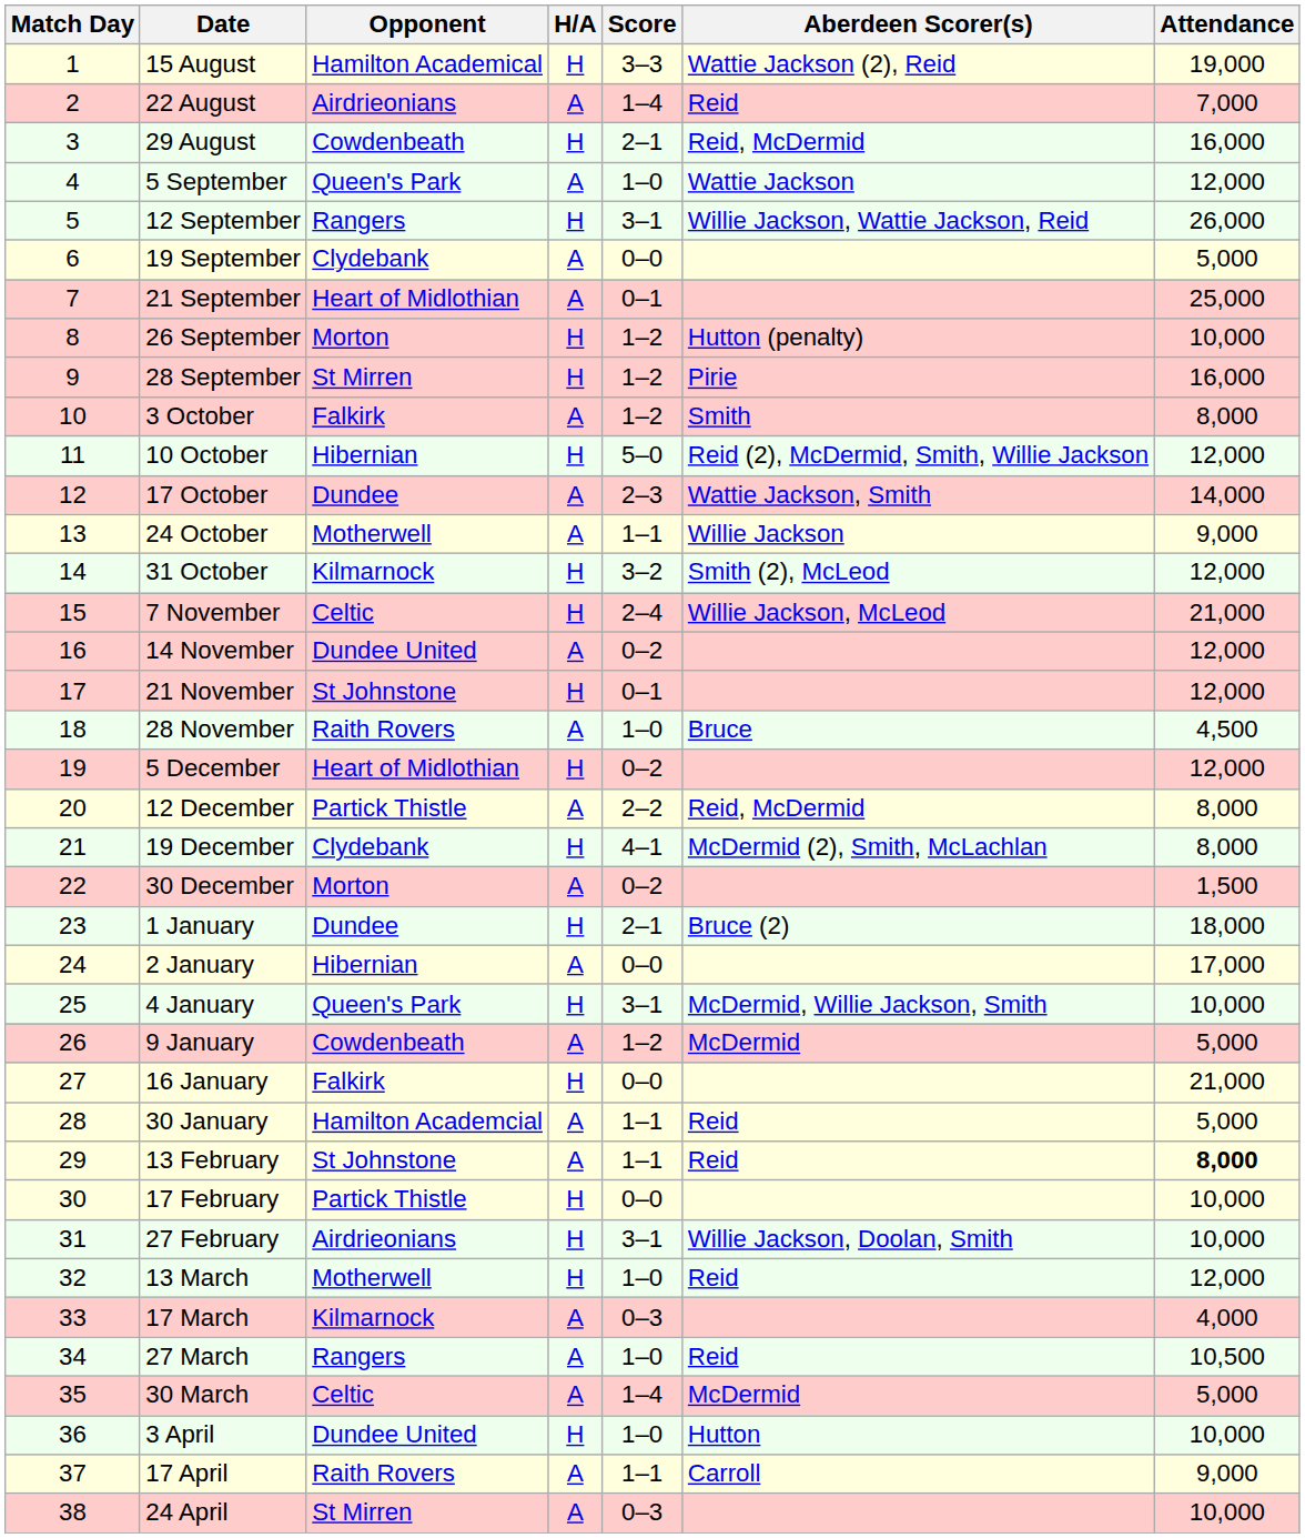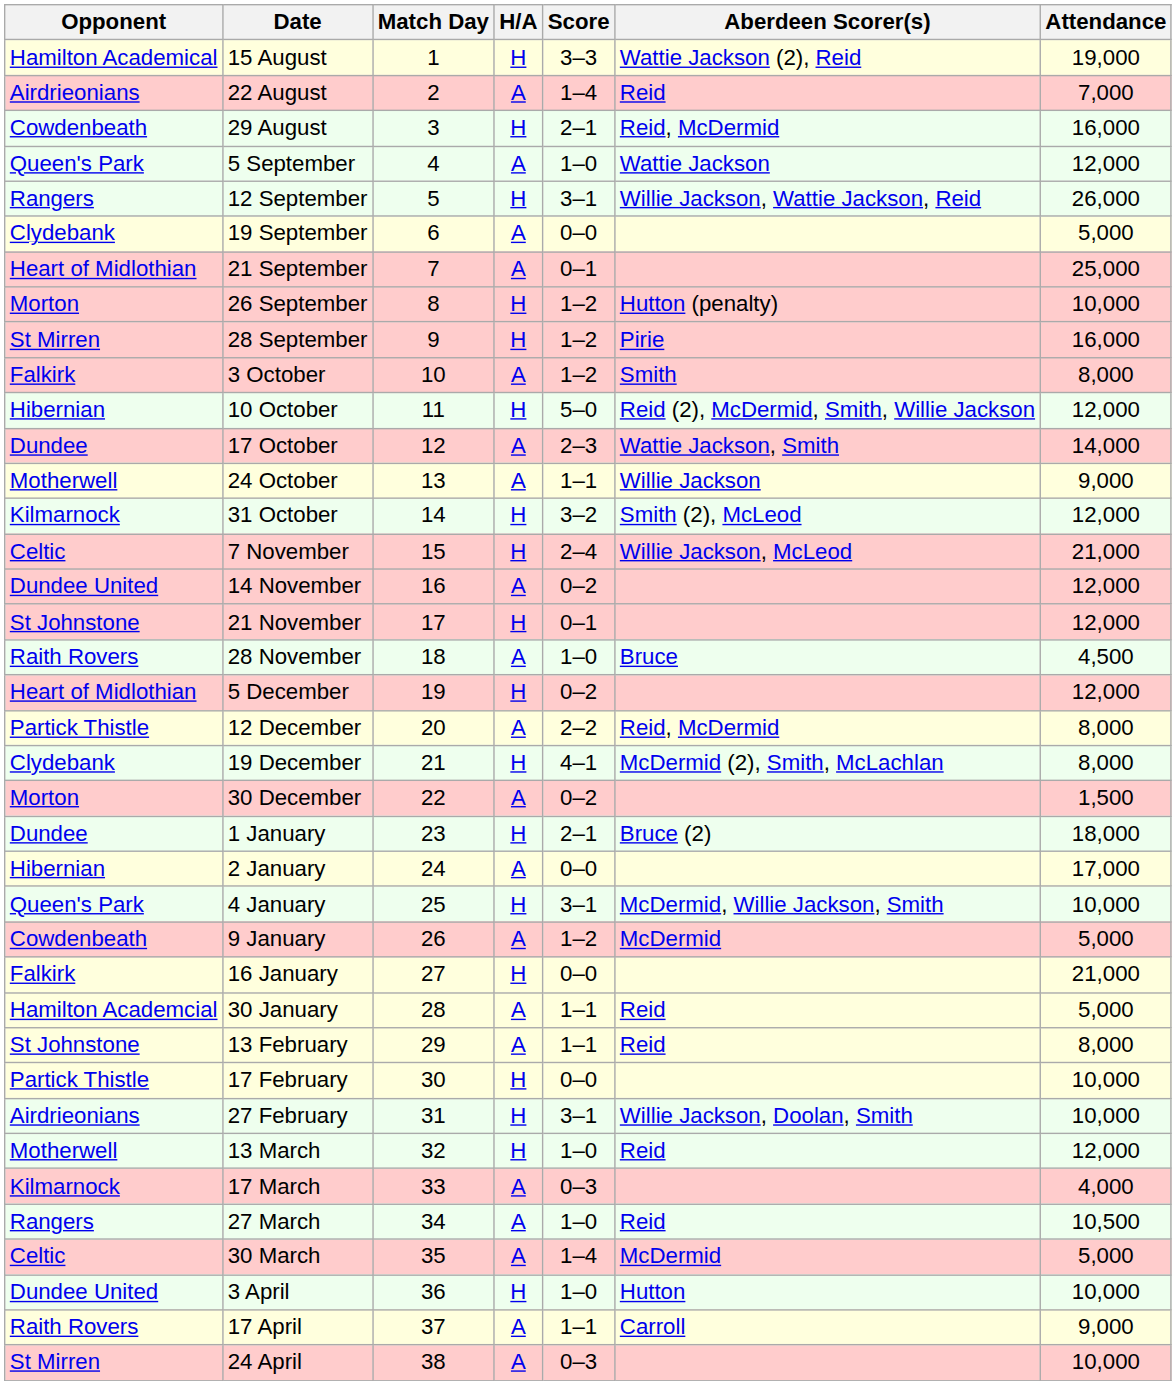 <table class="wikitable" style="text-align:center">
 <tr>
+<th>Opponent</th>
+<th>Date</th>
 <th>Match Day</th>
-<th>Date</th>
-<th>Opponent</th>
 <th>H/A</th>
 <th>Score</th>
 <th>Aberdeen Scorer(s)</th>
 <th>Attendance</th>
 </tr>
 <tr bgcolor=#FFFFDD>
+<td align=left><a href='#'>Hamilton Academical</a></td>
+<td align=left>15 August</td>
 <td>1</td>
-<td align=left>15 August</td>
-<td align=left><a href='#'>Hamilton Academical</a></td>
 <td><a href='#'>H</a></td>
 <td>3–3</td>
 <td align=left><a href='#'>Wattie Jackson</a> (2), <a href='#'>Reid</a></td>
 <td>19,000</td>
 </tr>
 <tr bgcolor=#FFCCCC>
+<td align=left><a href='#'>Airdrieonians</a></td>
+<td align=left>22 August</td>
 <td>2</td>
-<td align=left>22 August</td>
-<td align=left><a href='#'>Airdrieonians</a></td>
 <td><a href='#'>A</a></td>
 <td>1–4</td>
 <td align=left><a href='#'>Reid</a></td>
 <td>7,000</td>
 </tr>
 <tr bgcolor=#EEFFEE>
+<td align=left><a href='#'>Cowdenbeath</a></td>
+<td align=left>29 August</td>
 <td>3</td>
-<td align=left>29 August</td>
-<td align=left><a href='#'>Cowdenbeath</a></td>
 <td><a href='#'>H</a></td>
 <td>2–1</td>
 <td align=left><a href='#'>Reid</a>, <a href='#'>McDermid</a></td>
 <td>16,000</td>
 </tr>
 <tr bgcolor=#EEFFEE>
+<td align=left><a href='#'>Queen's Park</a></td>
+<td align=left>5 September</td>
 <td>4</td>
-<td align=left>5 September</td>
-<td align=left><a href='#'>Queen's Park</a></td>
 <td><a href='#'>A</a></td>
 <td>1–0</td>
 <td align=left><a href='#'>Wattie Jackson</a></td>
 <td>12,000</td>
 </tr>
 <tr bgcolor=#EEFFEE>
+<td align=left><a href='#'>Rangers</a></td>
+<td align=left>12 September</td>
 <td>5</td>
-<td align=left>12 September</td>
-<td align=left><a href='#'>Rangers</a></td>
 <td><a href='#'>H</a></td>
 <td>3–1</td>
 <td align=left><a href='#'>Willie Jackson</a>, <a href='#'>Wattie Jackson</a>, <a href='#'>Reid</a></td>
 <td>26,000</td>
 </tr>
 <tr bgcolor=#FFFFDD>
+<td align=left><a href='#'>Clydebank</a></td>
+<td align=left>19 September</td>
 <td>6</td>
-<td align=left>19 September</td>
-<td align=left><a href='#'>Clydebank</a></td>
 <td><a href='#'>A</a></td>
 <td>0–0</td>
 <td align=left></td>
 <td>5,000</td>
 </tr>
 <tr bgcolor=#FFCCCC>
+<td align=left><a href='#'>Heart of Midlothian</a></td>
+<td align=left>21 September</td>
 <td>7</td>
-<td align=left>21 September</td>
-<td align=left><a href='#'>Heart of Midlothian</a></td>
 <td><a href='#'>A</a></td>
 <td>0–1</td>
 <td align=left></td>
 <td>25,000</td>
 </tr>
 <tr bgcolor=#FFCCCC>
+<td align=left><a href='#'>Morton</a></td>
+<td align=left>26 September</td>
 <td>8</td>
-<td align=left>26 September</td>
-<td align=left><a href='#'>Morton</a></td>
 <td><a href='#'>H</a></td>
 <td>1–2</td>
 <td align=left><a href='#'>Hutton</a> (penalty)</td>
 <td>10,000</td>
 </tr>
 <tr bgcolor=#FFCCCC>
+<td align=left><a href='#'>St Mirren</a></td>
+<td align=left>28 September</td>
 <td>9</td>
-<td align=left>28 September</td>
-<td align=left><a href='#'>St Mirren</a></td>
 <td><a href='#'>H</a></td>
 <td>1–2</td>
 <td align=left><a href='#'>Pirie</a></td>
 <td>16,000</td>
 </tr>
 <tr bgcolor=#FFCCCC>
+<td align=left><a href='#'>Falkirk</a></td>
+<td align=left>3 October</td>
 <td>10</td>
-<td align=left>3 October</td>
-<td align=left><a href='#'>Falkirk</a></td>
 <td><a href='#'>A</a></td>
 <td>1–2</td>
 <td align=left><a href='#'>Smith</a></td>
 <td>8,000</td>
 </tr>
 <tr bgcolor=#EEFFEE>
+<td align=left><a href='#'>Hibernian</a></td>
+<td align=left>10 October</td>
 <td>11</td>
-<td align=left>10 October</td>
-<td align=left><a href='#'>Hibernian</a></td>
 <td><a href='#'>H</a></td>
 <td>5–0</td>
 <td align=left><a href='#'>Reid</a> (2), <a href='#'>McDermid</a>, <a href='#'>Smith</a>, <a href='#'>Willie Jackson</a></td>
 <td>12,000</td>
 </tr>
 <tr bgcolor=#FFCCCC>
+<td align=left><a href='#'>Dundee</a></td>
+<td align=left>17 October</td>
 <td>12</td>
-<td align=left>17 October</td>
-<td align=left><a href='#'>Dundee</a></td>
 <td><a href='#'>A</a></td>
 <td>2–3</td>
 <td align=left><a href='#'>Wattie Jackson</a>, <a href='#'>Smith</a></td>
 <td>14,000</td>
 </tr>
 <tr bgcolor=#FFFFDD>
+<td align=left><a href='#'>Motherwell</a></td>
+<td align=left>24 October</td>
 <td>13</td>
-<td align=left>24 October</td>
-<td align=left><a href='#'>Motherwell</a></td>
 <td><a href='#'>A</a></td>
 <td>1–1</td>
 <td align=left><a href='#'>Willie Jackson</a></td>
 <td>9,000</td>
 </tr>
 <tr bgcolor=#EEFFEE>
+<td align=left><a href='#'>Kilmarnock</a></td>
+<td align=left>31 October</td>
 <td>14</td>
-<td align=left>31 October</td>
-<td align=left><a href='#'>Kilmarnock</a></td>
 <td><a href='#'>H</a></td>
 <td>3–2</td>
 <td align=left><a href='#'>Smith</a> (2), <a href='#'>McLeod</a></td>
 <td>12,000</td>
 </tr>
 <tr bgcolor=#FFCCCC>
+<td align=left><a href='#'>Celtic</a></td>
+<td align=left>7 November</td>
 <td>15</td>
-<td align=left>7 November</td>
-<td align=left><a href='#'>Celtic</a></td>
 <td><a href='#'>H</a></td>
 <td>2–4</td>
 <td align=left><a href='#'>Willie Jackson</a>, <a href='#'>McLeod</a></td>
 <td>21,000</td>
 </tr>
 <tr bgcolor=#FFCCCC>
+<td align=left><a href='#'>Dundee United</a></td>
+<td align=left>14 November</td>
 <td>16</td>
-<td align=left>14 November</td>
-<td align=left><a href='#'>Dundee United</a></td>
 <td><a href='#'>A</a></td>
 <td>0–2</td>
 <td align=left></td>
 <td>12,000</td>
 </tr>
 <tr bgcolor=#FFCCCC>
+<td align=left><a href='#'>St Johnstone</a></td>
+<td align=left>21 November</td>
 <td>17</td>
-<td align=left>21 November</td>
-<td align=left><a href='#'>St Johnstone</a></td>
 <td><a href='#'>H</a></td>
 <td>0–1</td>
 <td align=left></td>
 <td>12,000</td>
 </tr>
 <tr bgcolor=#EEFFEE>
+<td align=left><a href='#'>Raith Rovers</a></td>
+<td align=left>28 November</td>
 <td>18</td>
-<td align=left>28 November</td>
-<td align=left><a href='#'>Raith Rovers</a></td>
 <td><a href='#'>A</a></td>
 <td>1–0</td>
 <td align=left><a href='#'>Bruce</a></td>
 <td>4,500</td>
 </tr>
 <tr bgcolor=#FFCCCC>
+<td align=left><a href='#'>Heart of Midlothian</a></td>
+<td align=left>5 December</td>
 <td>19</td>
-<td align=left>5 December</td>
-<td align=left><a href='#'>Heart of Midlothian</a></td>
 <td><a href='#'>H</a></td>
 <td>0–2</td>
 <td align=left></td>
 <td>12,000</td>
 </tr>
 <tr bgcolor=#FFFFDD>
+<td align=left><a href='#'>Partick Thistle</a></td>
+<td align=left>12 December</td>
 <td>20</td>
-<td align=left>12 December</td>
-<td align=left><a href='#'>Partick Thistle</a></td>
 <td><a href='#'>A</a></td>
 <td>2–2</td>
 <td align=left><a href='#'>Reid</a>, <a href='#'>McDermid</a></td>
 <td>8,000</td>
 </tr>
 <tr bgcolor=#EEFFEE>
+<td align=left><a href='#'>Clydebank</a></td>
+<td align=left>19 December</td>
 <td>21</td>
-<td align=left>19 December</td>
-<td align=left><a href='#'>Clydebank</a></td>
 <td><a href='#'>H</a></td>
 <td>4–1</td>
 <td align=left><a href='#'>McDermid</a> (2), <a href='#'>Smith</a>, <a href='#'>McLachlan</a></td>
 <td>8,000</td>
 </tr>
 <tr bgcolor=#FFCCCC>
+<td align=left><a href='#'>Morton</a></td>
+<td align=left>30 December</td>
 <td>22</td>
-<td align=left>30 December</td>
-<td align=left><a href='#'>Morton</a></td>
 <td><a href='#'>A</a></td>
 <td>0–2</td>
 <td align=left></td>
 <td>1,500</td>
 </tr>
 <tr bgcolor=#EEFFEE>
+<td align=left><a href='#'>Dundee</a></td>
+<td align=left>1 January</td>
 <td>23</td>
-<td align=left>1 January</td>
-<td align=left><a href='#'>Dundee</a></td>
 <td><a href='#'>H</a></td>
 <td>2–1</td>
 <td align=left><a href='#'>Bruce</a> (2)</td>
 <td>18,000</td>
 </tr>
 <tr bgcolor=#FFFFDD>
+<td align=left><a href='#'>Hibernian</a></td>
+<td align=left>2 January</td>
 <td>24</td>
-<td align=left>2 January</td>
-<td align=left><a href='#'>Hibernian</a></td>
 <td><a href='#'>A</a></td>
 <td>0–0</td>
 <td align=left></td>
 <td>17,000</td>
 </tr>
 <tr bgcolor=#EEFFEE>
+<td align=left><a href='#'>Queen's Park</a></td>
+<td align=left>4 January</td>
 <td>25</td>
-<td align=left>4 January</td>
-<td align=left><a href='#'>Queen's Park</a></td>
 <td><a href='#'>H</a></td>
 <td>3–1</td>
 <td align=left><a href='#'>McDermid</a>, <a href='#'>Willie Jackson</a>, <a href='#'>Smith</a></td>
 <td>10,000</td>
 </tr>
 <tr bgcolor=#FFCCCC>
+<td align=left><a href='#'>Cowdenbeath</a></td>
+<td align=left>9 January</td>
 <td>26</td>
-<td align=left>9 January</td>
-<td align=left><a href='#'>Cowdenbeath</a></td>
 <td><a href='#'>A</a></td>
 <td>1–2</td>
 <td align=left><a href='#'>McDermid</a></td>
 <td>5,000</td>
 </tr>
 <tr bgcolor=#FFFFDD>
+<td align=left><a href='#'>Falkirk</a></td>
+<td align=left>16 January</td>
 <td>27</td>
-<td align=left>16 January</td>
-<td align=left><a href='#'>Falkirk</a></td>
 <td><a href='#'>H</a></td>
 <td>0–0</td>
 <td align=left></td>
 <td>21,000</td>
 </tr>
 <tr bgcolor=#FFFFDD>
+<td align=left><a href='#'>Hamilton Academcial</a></td>
+<td align=left>30 January</td>
 <td>28</td>
-<td align=left>30 January</td>
-<td align=left><a href='#'>Hamilton Academcial</a></td>
 <td><a href='#'>A</a></td>
 <td>1–1</td>
 <td align=left><a href='#'>Reid</a></td>
 <td>5,000</td>
 </tr>
 <tr bgcolor=#FFFFDD>
+<td align=left><a href='#'>St Johnstone</a></td>
+<td align=left>13 February</td>
 <td>29</td>
-<td align=left>13 February</td>
-<td align=left><a href='#'>St Johnstone</a></td>
 <td><a href='#'>A</a></td>
 <td>1–1</td>
 <td align=left><a href='#'>Reid</a></td>
-<td><strong>8,000</strong></td>
+<td>8,000</td>
 </tr>
 <tr bgcolor=#FFFFDD>
+<td align=left><a href='#'>Partick Thistle</a></td>
+<td align=left>17 February</td>
 <td>30</td>
-<td align=left>17 February</td>
-<td align=left><a href='#'>Partick Thistle</a></td>
 <td><a href='#'>H</a></td>
 <td>0–0</td>
 <td align=left></td>
 <td>10,000</td>
 </tr>
 <tr bgcolor=#EEFFEE>
+<td align=left><a href='#'>Airdrieonians</a></td>
+<td align=left>27 February</td>
 <td>31</td>
-<td align=left>27 February</td>
-<td align=left><a href='#'>Airdrieonians</a></td>
 <td><a href='#'>H</a></td>
 <td>3–1</td>
 <td align=left><a href='#'>Willie Jackson</a>, <a href='#'>Doolan</a>, <a href='#'>Smith</a></td>
 <td>10,000</td>
 </tr>
 <tr bgcolor=#EEFFEE>
+<td align=left><a href='#'>Motherwell</a></td>
+<td align=left>13 March</td>
 <td>32</td>
-<td align=left>13 March</td>
-<td align=left><a href='#'>Motherwell</a></td>
 <td><a href='#'>H</a></td>
 <td>1–0</td>
 <td align=left><a href='#'>Reid</a></td>
 <td>12,000</td>
 </tr>
 <tr bgcolor=#FFCCCC>
+<td align=left><a href='#'>Kilmarnock</a></td>
+<td align=left>17 March</td>
 <td>33</td>
-<td align=left>17 March</td>
-<td align=left><a href='#'>Kilmarnock</a></td>
 <td><a href='#'>A</a></td>
 <td>0–3</td>
 <td align=left></td>
 <td>4,000</td>
 </tr>
 <tr bgcolor=#EEFFEE>
+<td align=left><a href='#'>Rangers</a></td>
+<td align=left>27 March</td>
 <td>34</td>
-<td align=left>27 March</td>
-<td align=left><a href='#'>Rangers</a></td>
 <td><a href='#'>A</a></td>
 <td>1–0</td>
 <td align=left><a href='#'>Reid</a></td>
 <td>10,500</td>
 </tr>
 <tr bgcolor=#FFCCCC>
+<td align=left><a href='#'>Celtic</a></td>
+<td align=left>30 March</td>
 <td>35</td>
-<td align=left>30 March</td>
-<td align=left><a href='#'>Celtic</a></td>
 <td><a href='#'>A</a></td>
 <td>1–4</td>
 <td align=left><a href='#'>McDermid</a></td>
 <td>5,000</td>
 </tr>
 <tr bgcolor=#EEFFEE>
+<td align=left><a href='#'>Dundee United</a></td>
+<td align=left>3 April</td>
 <td>36</td>
-<td align=left>3 April</td>
-<td align=left><a href='#'>Dundee United</a></td>
 <td><a href='#'>H</a></td>
 <td>1–0</td>
 <td align=left><a href='#'>Hutton</a></td>
 <td>10,000</td>
 </tr>
 <tr bgcolor=#FFFFDD>
+<td align=left><a href='#'>Raith Rovers</a></td>
+<td align=left>17 April</td>
 <td>37</td>
-<td align=left>17 April</td>
-<td align=left><a href='#'>Raith Rovers</a></td>
 <td><a href='#'>A</a></td>
 <td>1–1</td>
 <td align=left><a href='#'>Carroll</a></td>
 <td>9,000</td>
 </tr>
 <tr bgcolor=#FFCCCC>
+<td align=left><a href='#'>St Mirren</a></td>
+<td align=left>24 April</td>
 <td>38</td>
-<td align=left>24 April</td>
-<td align=left><a href='#'>St Mirren</a></td>
 <td><a href='#'>A</a></td>
 <td>0–3</td>
 <td align=left></td>
 <td>10,000</td>
 </tr>
 </table>
